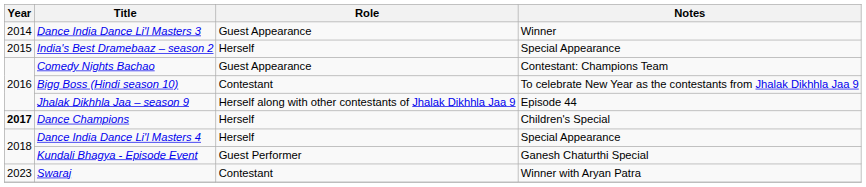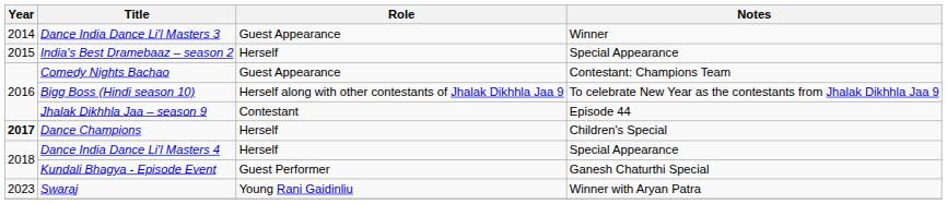 <table class="wikitable">
 <tr>
 <th>Year</th>
 <th>Title</th>
 <th>Role</th>
 <th>Notes</th>
 </tr>
 <tr>
 <td>2014</td>
 <td><em><a href='#'>Dance India Dance Li'l Masters 3</a></em></td>
 <td>Guest Appearance</td>
 <td>Winner</td>
 </tr>
 <tr>
 <td>2015</td>
 <td><em><a href='#'>India's Best Dramebaaz – season 2</a></em></td>
 <td>Herself</td>
 <td>Special Appearance</td>
 </tr>
 <tr>
 <td rowspan="3">2016</td>
 <td><em><a href='#'>Comedy Nights Bachao</a></em></td>
 <td>Guest Appearance</td>
 <td>Contestant: Champions Team</td>
 </tr>
 <tr>
 <td><em><a href='#'>Bigg Boss (Hindi season 10)</a></em></td>
-<td>Contestant</td>
+<td>Herself along with other contestants of <a href='#'>Jhalak Dikhhla Jaa 9</a></td>
 <td>To celebrate New Year as the contestants from <a href='#'>Jhalak Dikhhla Jaa 9</a></td>
 </tr>
 <tr>
 <td><em><a href='#'>Jhalak Dikhhla Jaa – season 9</a></em></td>
-<td>Herself along with other contestants of <a href='#'>Jhalak Dikhhla Jaa 9</a></td>
+<td>Contestant</td>
 <td>Episode 44</td>
 </tr>
 <tr>
 <td><strong>2017</strong></td>
 <td><em><a href='#'>Dance Champions</a></em></td>
 <td>Herself</td>
 <td>Children's Special</td>
 </tr>
 <tr>
 <td rowspan="2">2018</td>
 <td><em><a href='#'>Dance India Dance Li'l Masters 4</a></em></td>
 <td>Herself</td>
 <td>Special Appearance</td>
 </tr>
 <tr>
 <td><em><a href='#'>Kundali Bhagya - Episode Event</a></em></td>
 <td>Guest Performer</td>
 <td>Ganesh Chaturthi Special</td>
 </tr>
 <tr>
 <td>2023</td>
 <td><a href='#'><em>Swaraj</em></a></td>
-<td>Contestant</td>
+<td>Young <a href='#'>Rani Gaidinliu</a></td>
 <td>Winner with Aryan Patra</td>
 </tr>
 <tr>
 </tr>
 </table>
